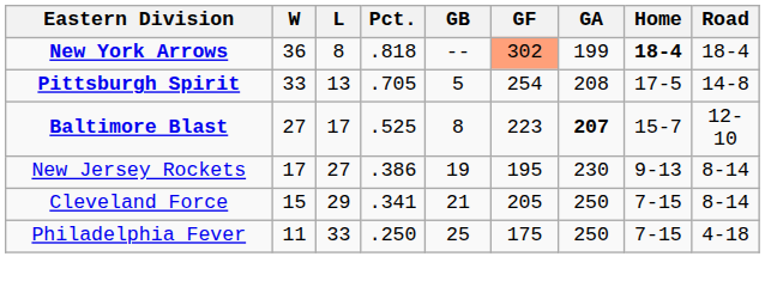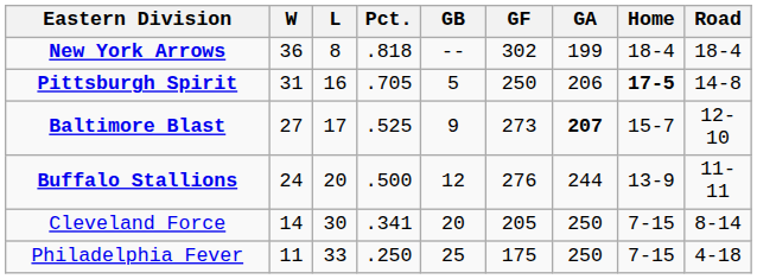 <table class="wikitable"  style="width:470px; font-size:95%; text-align:center;">
 <tr>
 <th style="width:30%;">Eastern Division</th>
 <th style="width:5%;">W</th>
 <th style="width:5%;">L</th>
 <th style="width:5%;">Pct.</th>
 <th style="width:7.5%;">GB</th>
 <th style="width:7.5%;">GF</th>
 <th style="width:7.5%;">GA</th>
 <th style="width:7.5%;">Home</th>
 <th style="width:7.5%;">Road</th>
 </tr>
 <tr>
 <td><strong><a href='#'>New York Arrows</a></strong></td>
 <td>36</td>
 <td>8</td>
 <td>.818</td>
 <td>--</td>
-<td style="background: lightsalmon;">302</td>
+<td>302</td>
 <td>199</td>
-<td><strong>18-4</strong></td>
+<td>18-4</td>
 <td>18-4</td>
 </tr>
 <tr>
 <td><strong><a href='#'>Pittsburgh Spirit</a></strong></td>
-<td>33</td>
-<td>13</td>
+<td>31</td>
+<td>16</td>
 <td>.705</td>
 <td>5</td>
-<td>254</td>
-<td>208</td>
-<td>17-5</td>
+<td>250</td>
+<td>206</td>
+<td><strong>17-5</strong></td>
 <td>14-8</td>
 </tr>
 <tr>
 <td><strong><a href='#'>Baltimore Blast</a></strong></td>
 <td>27</td>
 <td>17</td>
 <td>.525</td>
-<td>8</td>
-<td>223</td>
+<td>9</td>
+<td>273</td>
 <td><strong>207</strong></td>
 <td>15-7</td>
 <td>12-10</td>
 </tr>
 <tr>
-<td><a href='#'>New Jersey Rockets</a></td>
-<td>17</td>
-<td>27</td>
-<td>.386</td>
-<td>19</td>
-<td>195</td>
-<td>230</td>
-<td>9-13</td>
-<td>8-14</td>
+<td><strong><a href='#'>Buffalo Stallions</a></strong></td>
+<td>24</td>
+<td>20</td>
+<td>.500</td>
+<td>12</td>
+<td>276</td>
+<td>244</td>
+<td>13-9</td>
+<td>11-11</td>
 </tr>
 <tr>
 <td><a href='#'>Cleveland Force</a></td>
-<td>15</td>
-<td>29</td>
+<td>14</td>
+<td>30</td>
 <td>.341</td>
-<td>21</td>
+<td>20</td>
 <td>205</td>
 <td>250</td>
 <td>7-15</td>
 <td>8-14</td>
 </tr>
 <tr>
 <td><a href='#'>Philadelphia Fever</a></td>
 <td>11</td>
 <td>33</td>
 <td>.250</td>
 <td>25</td>
 <td>175</td>
 <td>250</td>
 <td>7-15</td>
 <td>4-18</td>
 </tr>
 </table>
